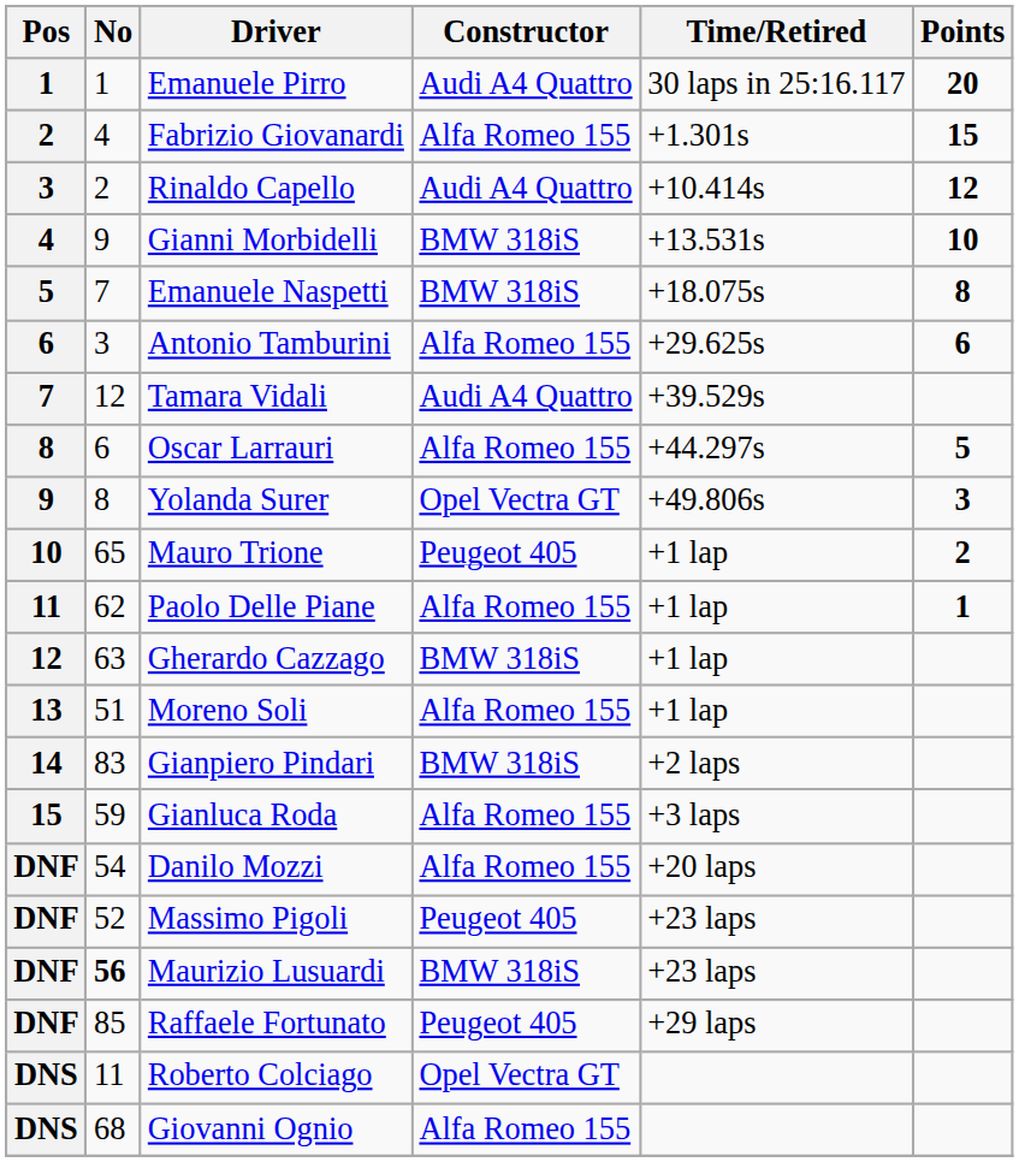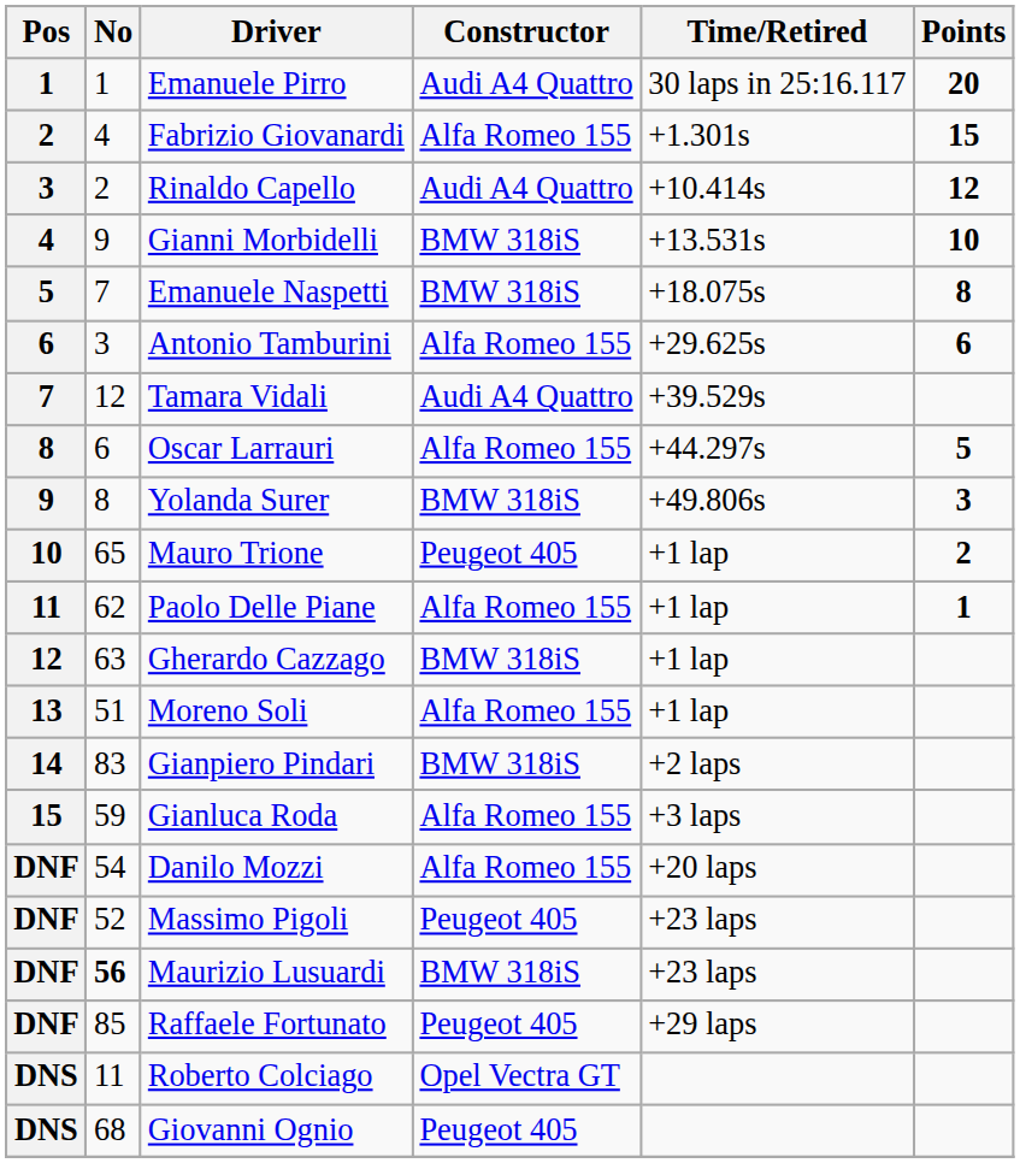 <table class="wikitable" style="font-size: 80%;">
 <tr>
 <th>Pos</th>
 <th>No</th>
 <th>Driver</th>
 <th>Constructor</th>
 <th>Time/Retired</th>
 <th>Points</th>
 </tr>
 <tr>
 <th>1</th>
 <td>1</td>
 <td> <a href='#'>Emanuele Pirro</a></td>
 <td><a href='#'>Audi A4 Quattro</a></td>
 <td>30 laps in 25:16.117</td>
 <td align=center><strong>20</strong></td>
 </tr>
 <tr>
 <th>2</th>
 <td>4</td>
 <td> <a href='#'>Fabrizio Giovanardi</a></td>
 <td><a href='#'>Alfa Romeo 155</a></td>
 <td>+1.301s</td>
 <td align=center><strong>15</strong></td>
 </tr>
 <tr>
 <th>3</th>
 <td>2</td>
 <td> <a href='#'>Rinaldo Capello</a></td>
 <td><a href='#'>Audi A4 Quattro</a></td>
 <td>+10.414s</td>
 <td align=center><strong>12</strong></td>
 </tr>
 <tr>
 <th>4</th>
 <td>9</td>
 <td> <a href='#'>Gianni Morbidelli</a></td>
 <td><a href='#'>BMW 318iS</a></td>
 <td>+13.531s</td>
 <td align=center><strong>10</strong></td>
 </tr>
 <tr>
 <th>5</th>
 <td>7</td>
 <td> <a href='#'>Emanuele Naspetti</a></td>
 <td><a href='#'>BMW 318iS</a></td>
 <td>+18.075s</td>
 <td align=center><strong>8</strong></td>
 </tr>
 <tr>
 <th>6</th>
 <td>3</td>
 <td> <a href='#'>Antonio Tamburini</a></td>
 <td><a href='#'>Alfa Romeo 155</a></td>
 <td>+29.625s</td>
 <td align=center><strong>6</strong></td>
 </tr>
 <tr>
 <th>7</th>
 <td>12</td>
 <td> <a href='#'>Tamara Vidali</a></td>
 <td><a href='#'>Audi A4 Quattro</a></td>
 <td>+39.529s</td>
 <td></td>
 </tr>
 <tr>
 <th>8</th>
 <td>6</td>
 <td> <a href='#'>Oscar Larrauri</a></td>
 <td><a href='#'>Alfa Romeo 155</a></td>
 <td>+44.297s</td>
 <td align=center><strong>5</strong></td>
 </tr>
 <tr>
 <th>9</th>
 <td>8</td>
 <td> <a href='#'>Yolanda Surer</a></td>
-<td><a href='#'> Opel Vectra GT</a></td>
+<td><a href='#'>BMW 318iS</a></td>
 <td>+49.806s</td>
 <td align=center><strong>3</strong></td>
 </tr>
 <tr>
 <th>10</th>
 <td>65</td>
 <td> <a href='#'>Mauro Trione</a></td>
 <td><a href='#'>Peugeot 405</a></td>
 <td>+1 lap</td>
 <td align=center><strong>2</strong></td>
 </tr>
 <tr>
 <th>11</th>
 <td>62</td>
 <td> <a href='#'>Paolo Delle Piane</a></td>
 <td><a href='#'>Alfa Romeo 155</a></td>
 <td>+1 lap</td>
 <td align=center><strong>1</strong></td>
 </tr>
 <tr>
 <th>12</th>
 <td>63</td>
 <td> <a href='#'>Gherardo Cazzago</a></td>
 <td><a href='#'>BMW 318iS</a></td>
 <td>+1 lap</td>
 <td></td>
 </tr>
 <tr>
 <th>13</th>
 <td>51</td>
 <td> <a href='#'>Moreno Soli</a></td>
 <td><a href='#'>Alfa Romeo 155</a></td>
 <td>+1 lap</td>
 <td></td>
 </tr>
 <tr>
 <th>14</th>
 <td>83</td>
 <td> <a href='#'>Gianpiero Pindari</a></td>
 <td><a href='#'>BMW 318iS</a></td>
 <td>+2 laps</td>
 <td></td>
 </tr>
 <tr>
 <th>15</th>
 <td>59</td>
 <td> <a href='#'>Gianluca Roda</a></td>
 <td><a href='#'>Alfa Romeo 155</a></td>
 <td>+3 laps</td>
 <td></td>
 </tr>
 <tr>
 <th>DNF</th>
 <td>54</td>
 <td> <a href='#'>Danilo Mozzi</a></td>
 <td><a href='#'>Alfa Romeo 155</a></td>
 <td>+20 laps</td>
 <td></td>
 </tr>
 <tr>
 <th>DNF</th>
 <td>52</td>
 <td> <a href='#'>Massimo Pigoli</a></td>
 <td><a href='#'>Peugeot 405</a></td>
 <td>+23 laps</td>
 <td></td>
 </tr>
 <tr>
 <th>DNF</th>
 <td><strong>56</strong></td>
 <td> <a href='#'>Maurizio Lusuardi</a></td>
 <td><a href='#'>BMW 318iS</a></td>
 <td>+23 laps</td>
 <td></td>
 </tr>
 <tr>
 <th>DNF</th>
 <td>85</td>
 <td> <a href='#'>Raffaele Fortunato</a></td>
 <td><a href='#'>Peugeot 405</a></td>
 <td>+29 laps</td>
 <td></td>
 </tr>
 <tr>
 <th>DNS</th>
 <td>11</td>
 <td> <a href='#'>Roberto Colciago</a></td>
 <td><a href='#'> Opel Vectra GT</a></td>
 <td></td>
 <td></td>
 </tr>
 <tr>
 <th>DNS</th>
 <td>68</td>
 <td> <a href='#'>Giovanni Ognio</a></td>
-<td><a href='#'>Alfa Romeo 155</a></td>
+<td><a href='#'>Peugeot 405</a></td>
 <td></td>
 <td></td>
 </tr>
 <tr>
 </tr>
 </table>
